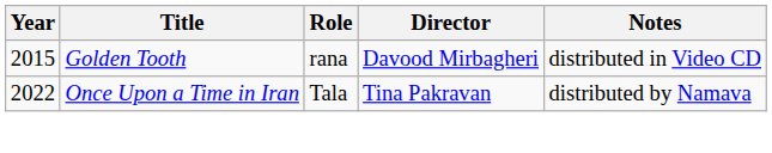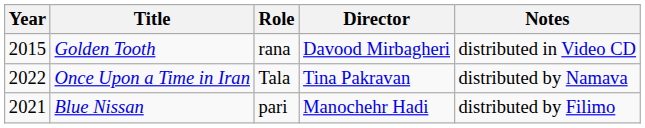 <table class="wikitable sortable">
 <tr>
 <th>Year</th>
 <th>Title</th>
 <th>Role</th>
 <th>Director</th>
 <th>Notes</th>
 </tr>
 <tr>
 <td>2015</td>
 <td><em><a href='#'>Golden Tooth</a></em></td>
 <td>rana</td>
 <td><a href='#'>Davood Mirbagheri</a></td>
 <td>distributed in <a href='#'>Video CD</a></td>
 </tr>
 <tr>
 <td>2022</td>
 <td><em><a href='#'>Once Upon a Time in Iran</a></em></td>
 <td>Tala</td>
 <td><a href='#'>Tina Pakravan</a></td>
 <td>distributed by <a href='#'>Namava</a></td>
 </tr>
+<tr>
+<td>2021</td>
+<td><em><a href='#'>Blue Nissan</a></em></td>
+<td>pari</td>
+<td><a href='#'>Manochehr Hadi</a></td>
+<td>distributed by <a href='#'>Filimo</a></td>
+</tr>
 </table>
